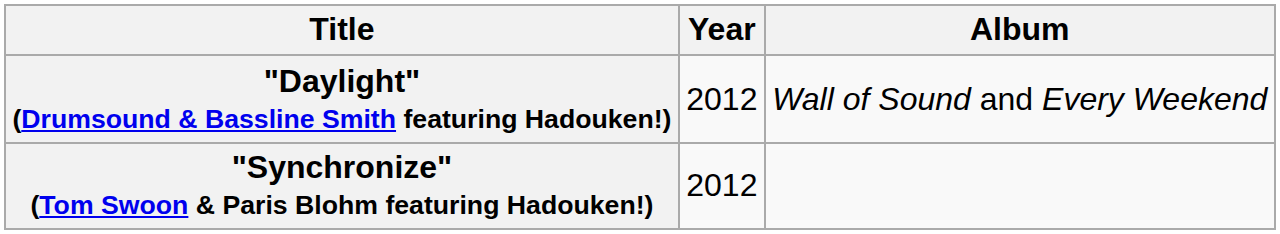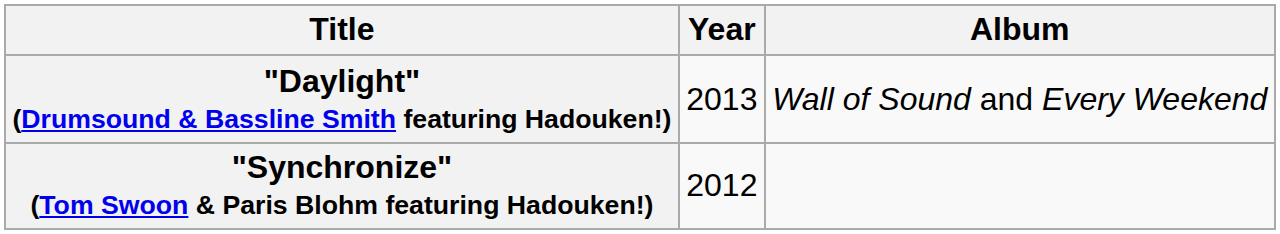 <table class="wikitable plainrowheaders" style="text-align:center">
 <tr>
 <th scope="col">Title</th>
 <th scope="col">Year</th>
 <th scope="col">Album</th>
 </tr>
 <tr>
 <th scope="row">"Daylight"<br><small>(<a href='#'>Drumsound & Bassline Smith</a> featuring Hadouken!)</small></th>
-<td>2012</td>
+<td>2013</td>
 <td><em>Wall of Sound</em> and <em>Every Weekend</em></td>
 </tr>
 <tr>
 <th scope="row">"Synchronize"<br><small>(<a href='#'>Tom Swoon</a> & Paris Blohm featuring Hadouken!)</small></th>
 <td>2012</td>
 <td></td>
 </tr>
 </table>
